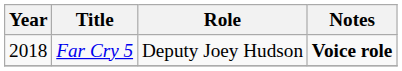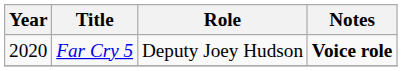 <table class="wikitable">
 <tr>
 <th>Year</th>
 <th>Title</th>
 <th>Role</th>
 <th>Notes</th>
 </tr>
 <tr>
-<td>2018</td>
+<td>2020</td>
 <td><em><a href='#'>Far Cry 5</a></em></td>
 <td>Deputy Joey Hudson</td>
 <td><strong>Voice role</strong></td>
 </tr>
 <tr>
 </tr>
 </table>
